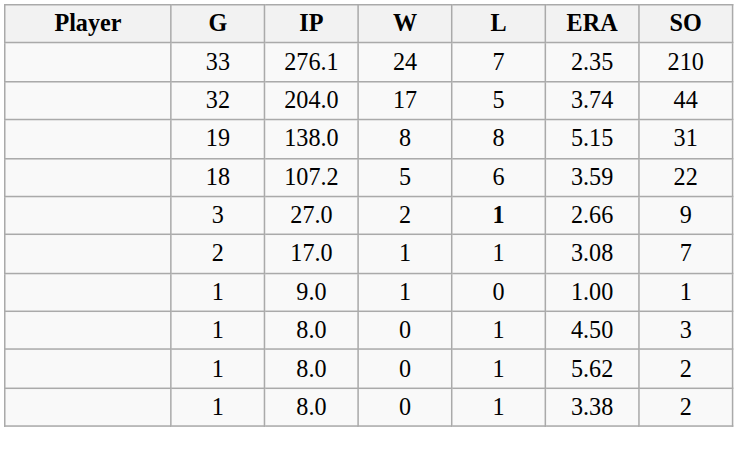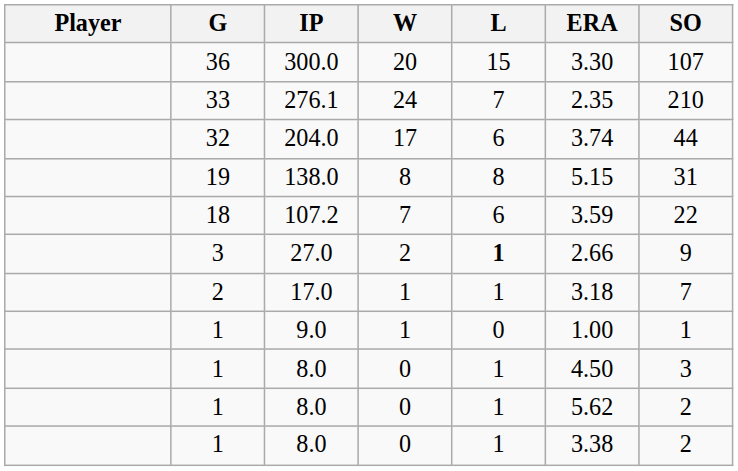 <table class="wikitable sortable">
 <tr>
 <th bgcolor="#DDDDFF" width="16%">Player</th>
 <th bgcolor="#DDDDFF" width="9%">G</th>
 <th bgcolor="#DDDDFF" width="9%">IP</th>
 <th bgcolor="#DDDDFF" width="9%">W</th>
 <th bgcolor="#DDDDFF" width="9%">L</th>
 <th bgcolor="#DDDDFF" width="9%">ERA</th>
 <th bgcolor="#DDDDFF" width="9%">SO</th>
+</tr>
+<tr align="center">
+<td></td>
+<td>36</td>
+<td>300.0</td>
+<td>20</td>
+<td>15</td>
+<td>3.30</td>
+<td>107</td>
 </tr>
 <tr align="center">
 <td></td>
 <td>33</td>
 <td>276.1</td>
 <td>24</td>
 <td>7</td>
 <td>2.35</td>
 <td>210</td>
 </tr>
 <tr align="center">
 <td></td>
 <td>32</td>
 <td>204.0</td>
 <td>17</td>
-<td>5</td>
+<td>6</td>
 <td>3.74</td>
 <td>44</td>
 </tr>
 <tr align="center">
 <td></td>
 <td>19</td>
 <td>138.0</td>
 <td>8</td>
 <td>8</td>
 <td>5.15</td>
 <td>31</td>
 </tr>
 <tr align="center">
 <td></td>
 <td>18</td>
 <td>107.2</td>
-<td>5</td>
+<td>7</td>
 <td>6</td>
 <td>3.59</td>
 <td>22</td>
 </tr>
 <tr align="center">
 <td></td>
 <td>3</td>
 <td>27.0</td>
 <td>2</td>
 <td><strong>1</strong></td>
 <td>2.66</td>
 <td>9</td>
 </tr>
 <tr align="center">
 <td></td>
 <td>2</td>
 <td>17.0</td>
 <td>1</td>
 <td>1</td>
-<td>3.08</td>
+<td>3.18</td>
 <td>7</td>
 </tr>
 <tr align="center">
 <td></td>
 <td>1</td>
 <td>9.0</td>
 <td>1</td>
 <td>0</td>
 <td>1.00</td>
 <td>1</td>
 </tr>
 <tr align="center">
 <td></td>
 <td>1</td>
 <td>8.0</td>
 <td>0</td>
 <td>1</td>
 <td>4.50</td>
 <td>3</td>
 </tr>
 <tr align="center">
 <td></td>
 <td>1</td>
 <td>8.0</td>
 <td>0</td>
 <td>1</td>
 <td>5.62</td>
 <td>2</td>
 </tr>
 <tr align="center">
 <td></td>
 <td>1</td>
 <td>8.0</td>
 <td>0</td>
 <td>1</td>
 <td>3.38</td>
 <td>2</td>
 </tr>
 </table>
